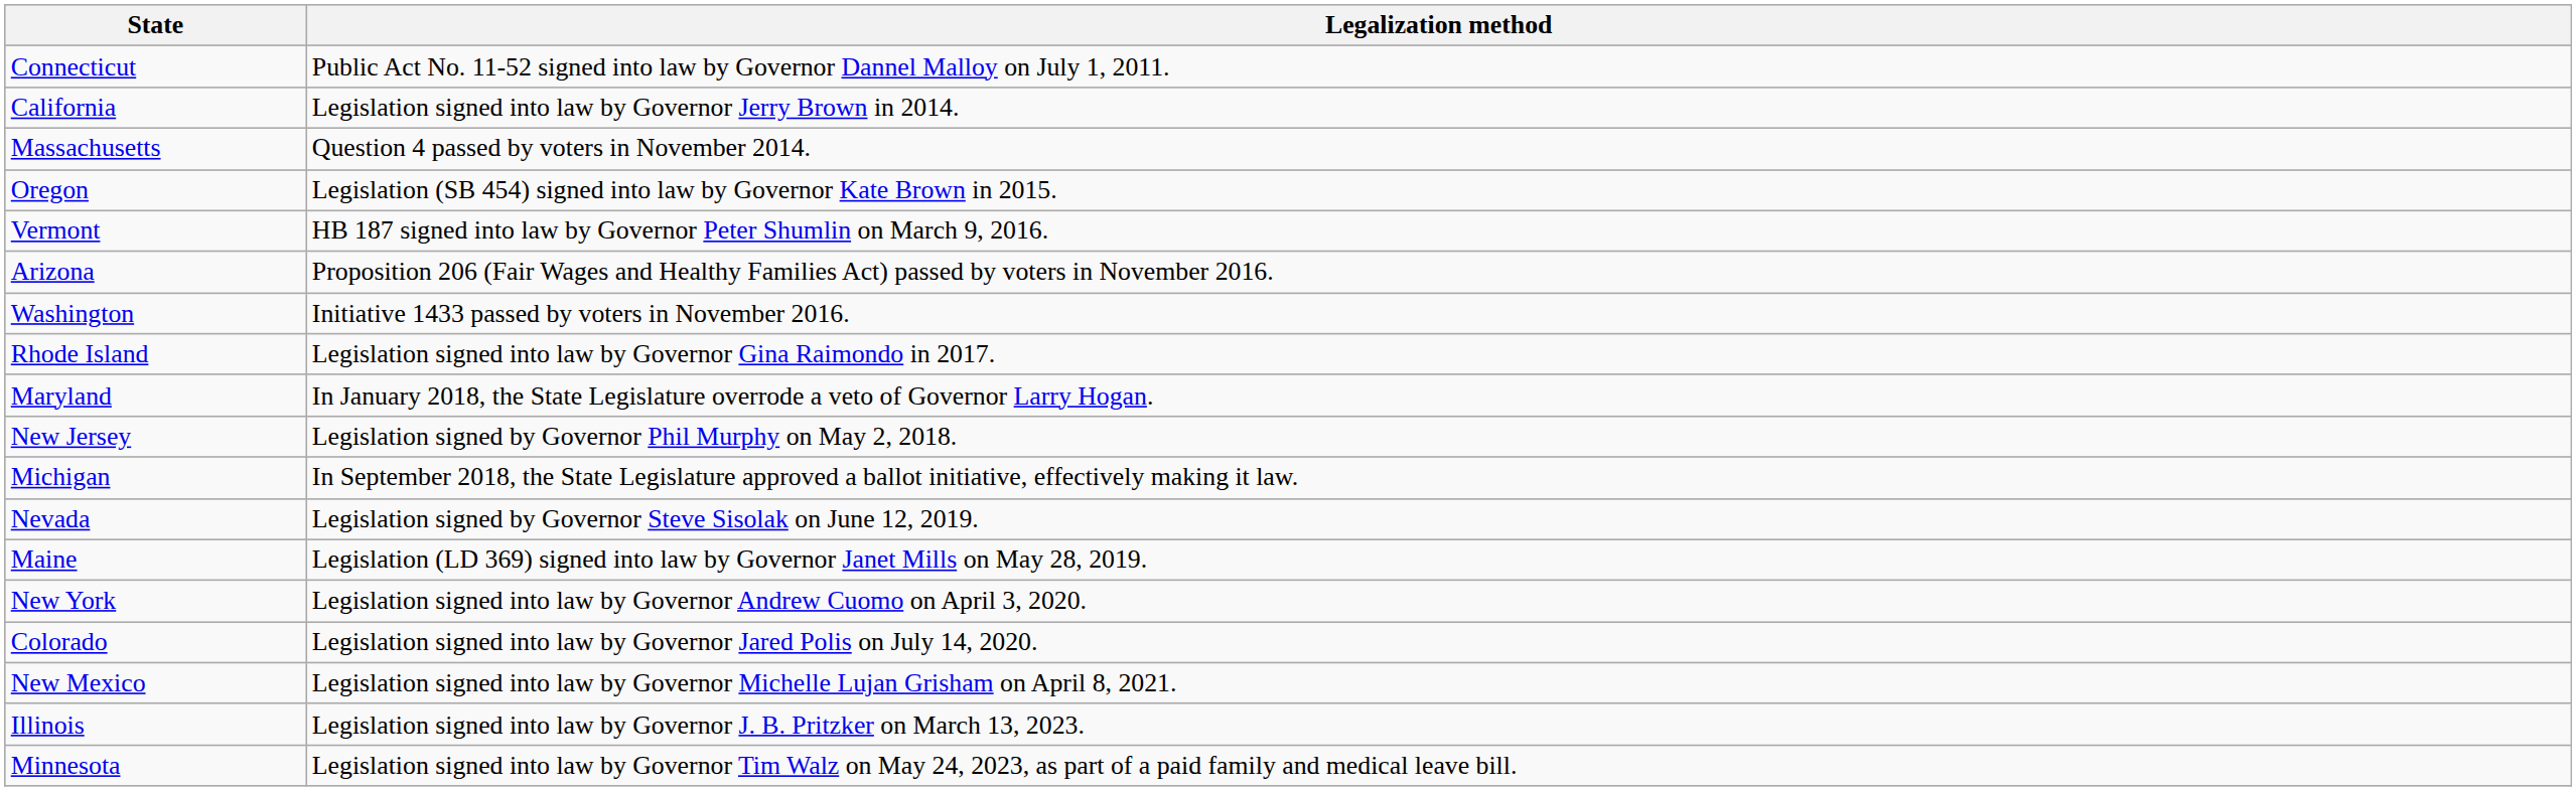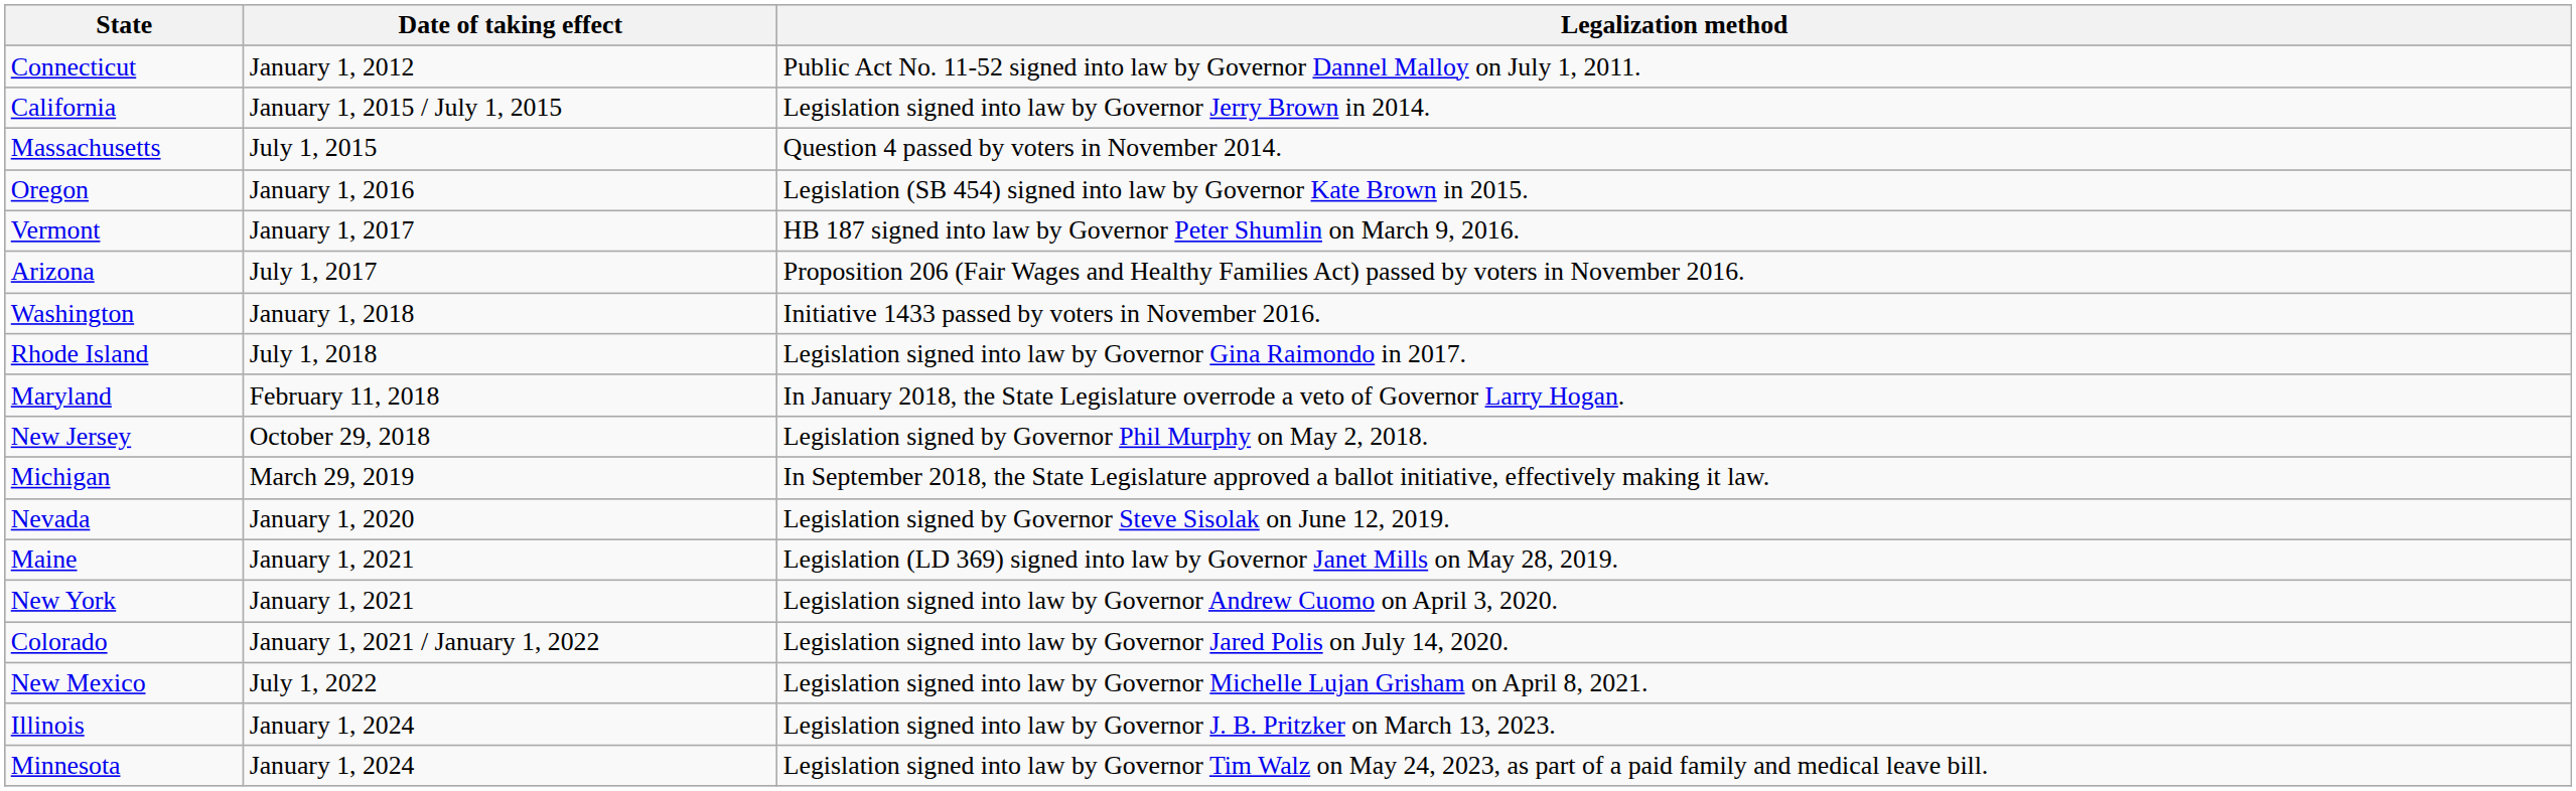 <table class="wikitable mw-collapsible sortable plainrowheaders" width="100%">
 <tr>
 <th>State</th>
+<th>Date of taking effect</th>
 <th>Legalization method</th>
 </tr>
 <tr>
 <td><a href='#'>Connecticut</a></td>
+<td>January 1, 2012</td>
 <td>Public Act No. 11-52 signed into law by Governor <a href='#'>Dannel Malloy</a> on July 1, 2011.</td>
 </tr>
 <tr>
 <td><a href='#'>California</a></td>
+<td>January 1, 2015 / July 1, 2015</td>
 <td>Legislation signed into law by Governor <a href='#'>Jerry Brown</a> in 2014.</td>
 </tr>
 <tr>
 <td><a href='#'>Massachusetts</a></td>
+<td>July 1, 2015</td>
 <td>Question 4 passed by voters in November 2014.</td>
 </tr>
 <tr>
 <td><a href='#'>Oregon</a></td>
+<td>January 1, 2016</td>
 <td>Legislation (SB 454) signed into law by Governor <a href='#'>Kate Brown</a> in 2015.</td>
 </tr>
 <tr>
 <td><a href='#'>Vermont</a></td>
+<td>January 1, 2017</td>
 <td>HB 187 signed into law by Governor <a href='#'>Peter Shumlin</a> on March 9, 2016.</td>
 </tr>
 <tr>
 <td><a href='#'>Arizona</a></td>
+<td>July 1, 2017</td>
 <td>Proposition 206 (Fair Wages and Healthy Families Act) passed by voters in November 2016.</td>
 </tr>
 <tr>
 <td><a href='#'>Washington</a></td>
+<td>January 1, 2018</td>
 <td>Initiative 1433 passed by voters in November 2016.</td>
 </tr>
 <tr>
 <td><a href='#'>Rhode Island</a></td>
+<td>July 1, 2018</td>
 <td>Legislation signed into law by Governor <a href='#'>Gina Raimondo</a> in 2017.</td>
 </tr>
 <tr>
 <td><a href='#'>Maryland</a></td>
+<td>February 11, 2018</td>
 <td>In January 2018, the State Legislature overrode a veto of Governor <a href='#'>Larry Hogan</a>.</td>
 </tr>
 <tr>
 <td><a href='#'>New Jersey</a></td>
+<td>October 29, 2018</td>
 <td>Legislation signed by Governor <a href='#'>Phil Murphy</a> on May 2, 2018.</td>
 </tr>
 <tr>
 <td><a href='#'>Michigan</a></td>
+<td>March 29, 2019</td>
 <td>In September 2018, the State Legislature approved a ballot initiative, effectively making it law.</td>
 </tr>
 <tr>
 <td><a href='#'>Nevada</a></td>
+<td>January 1, 2020</td>
 <td>Legislation signed by Governor <a href='#'>Steve Sisolak</a> on June 12, 2019.</td>
 </tr>
 <tr>
 <td><a href='#'>Maine</a></td>
+<td>January 1, 2021</td>
 <td>Legislation (LD 369) signed into law by Governor <a href='#'>Janet Mills</a> on May 28, 2019.</td>
 </tr>
 <tr>
 <td><a href='#'>New York</a></td>
+<td>January 1, 2021</td>
 <td>Legislation signed into law by Governor <a href='#'>Andrew Cuomo</a> on April 3, 2020.</td>
 </tr>
 <tr>
 <td><a href='#'>Colorado</a></td>
+<td>January 1, 2021 / January 1, 2022</td>
 <td>Legislation signed into law by Governor <a href='#'>Jared Polis</a> on July 14, 2020.</td>
 </tr>
 <tr>
 <td><a href='#'>New Mexico</a></td>
+<td>July 1, 2022</td>
 <td>Legislation signed into law by Governor <a href='#'>Michelle Lujan Grisham</a> on April 8, 2021.</td>
 </tr>
 <tr>
 <td><a href='#'>Illinois</a></td>
+<td>January 1, 2024</td>
 <td>Legislation signed into law by Governor <a href='#'>J. B. Pritzker</a> on March 13, 2023.</td>
 </tr>
 <tr>
 <td><a href='#'>Minnesota</a></td>
+<td>January 1, 2024</td>
 <td>Legislation signed into law by Governor <a href='#'>Tim Walz</a> on May 24, 2023, as part of a paid family and medical leave bill.</td>
 </tr>
 </table>
